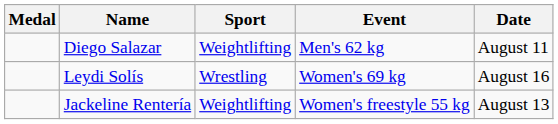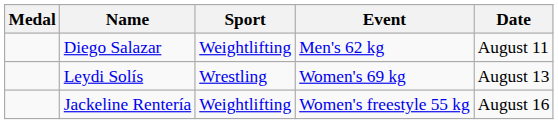 <table class="wikitable sortable" style="font-size:95%">
 <tr>
 <th>Medal</th>
 <th>Name</th>
 <th>Sport</th>
 <th>Event</th>
 <th>Date</th>
 </tr>
 <tr>
 <td></td>
 <td><a href='#'>Diego Salazar</a></td>
 <td><a href='#'>Weightlifting</a></td>
 <td><a href='#'>Men's 62 kg</a></td>
 <td>August 11</td>
 </tr>
 <tr>
 <td></td>
 <td><a href='#'>Leydi Solís</a></td>
 <td><a href='#'>Wrestling</a></td>
 <td><a href='#'>Women's 69 kg</a></td>
-<td>August 16</td>
+<td>August 13</td>
 </tr>
 <tr>
 <td></td>
 <td><a href='#'>Jackeline Rentería</a></td>
 <td><a href='#'>Weightlifting</a></td>
 <td><a href='#'>Women's freestyle 55 kg</a></td>
-<td>August 13</td>
+<td>August 16</td>
 </tr>
 </table>
